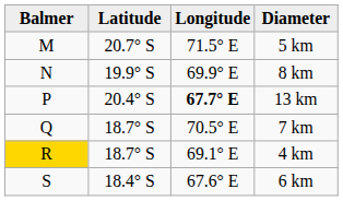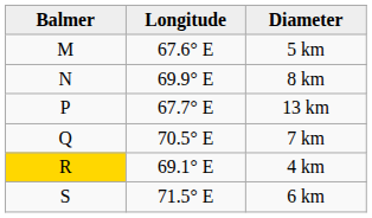 <table class="wikitable">
 <tr>
 <th width="25%" style="background:#eeeeee;">Balmer</th>
-<th width="25%" style="background:#eeeeee;">Latitude</th>
 <th width="25%" style="background:#eeeeee;">Longitude</th>
 <th width="25%" style="background:#eeeeee;">Diameter</th>
 </tr>
 <tr>
 <td align="center">M</td>
-<td align="center">20.7° S</td>
-<td align="center">71.5° E</td>
+<td align="center">67.6° E</td>
 <td align="center">5 km</td>
 </tr>
 <tr>
 <td align="center">N</td>
-<td align="center">19.9° S</td>
 <td align="center">69.9° E</td>
 <td align="center">8 km</td>
 </tr>
 <tr>
 <td align="center">P</td>
-<td align="center">20.4° S</td>
-<td align="center"><strong>67.7° E</strong></td>
+<td align="center">67.7° E</td>
 <td align="center">13 km</td>
 </tr>
 <tr>
 <td align="center">Q</td>
-<td align="center">18.7° S</td>
 <td align="center">70.5° E</td>
 <td align="center">7 km</td>
 </tr>
 <tr>
 <td align="center" style="background: gold;">R</td>
-<td align="center">18.7° S</td>
 <td align="center">69.1° E</td>
 <td align="center">4 km</td>
 </tr>
 <tr>
 <td align="center">S</td>
-<td align="center">18.4° S</td>
-<td align="center">67.6° E</td>
+<td align="center">71.5° E</td>
 <td align="center">6 km</td>
 </tr>
 </table>
